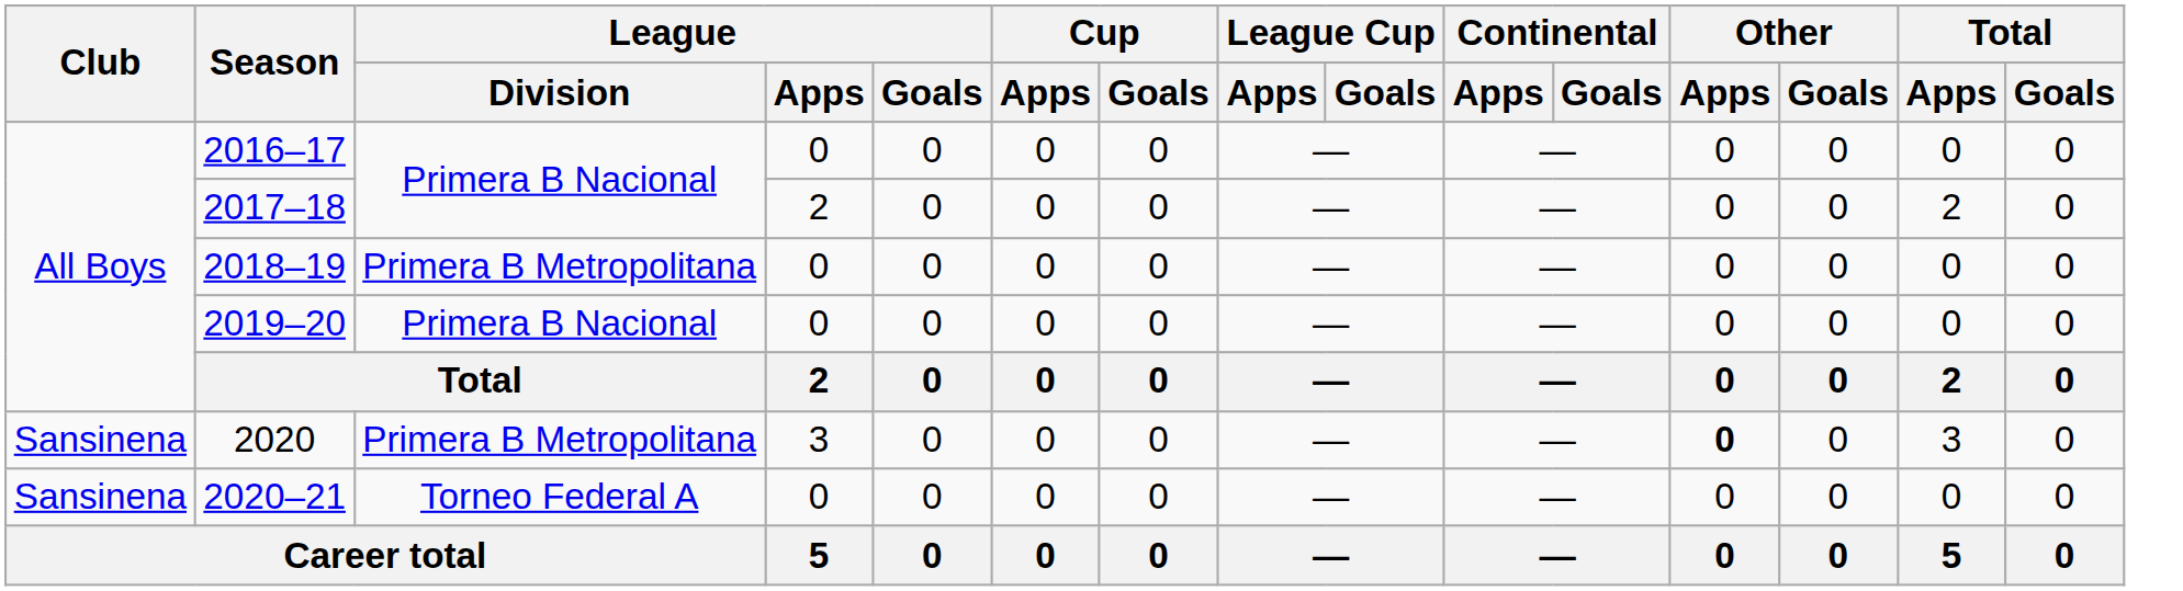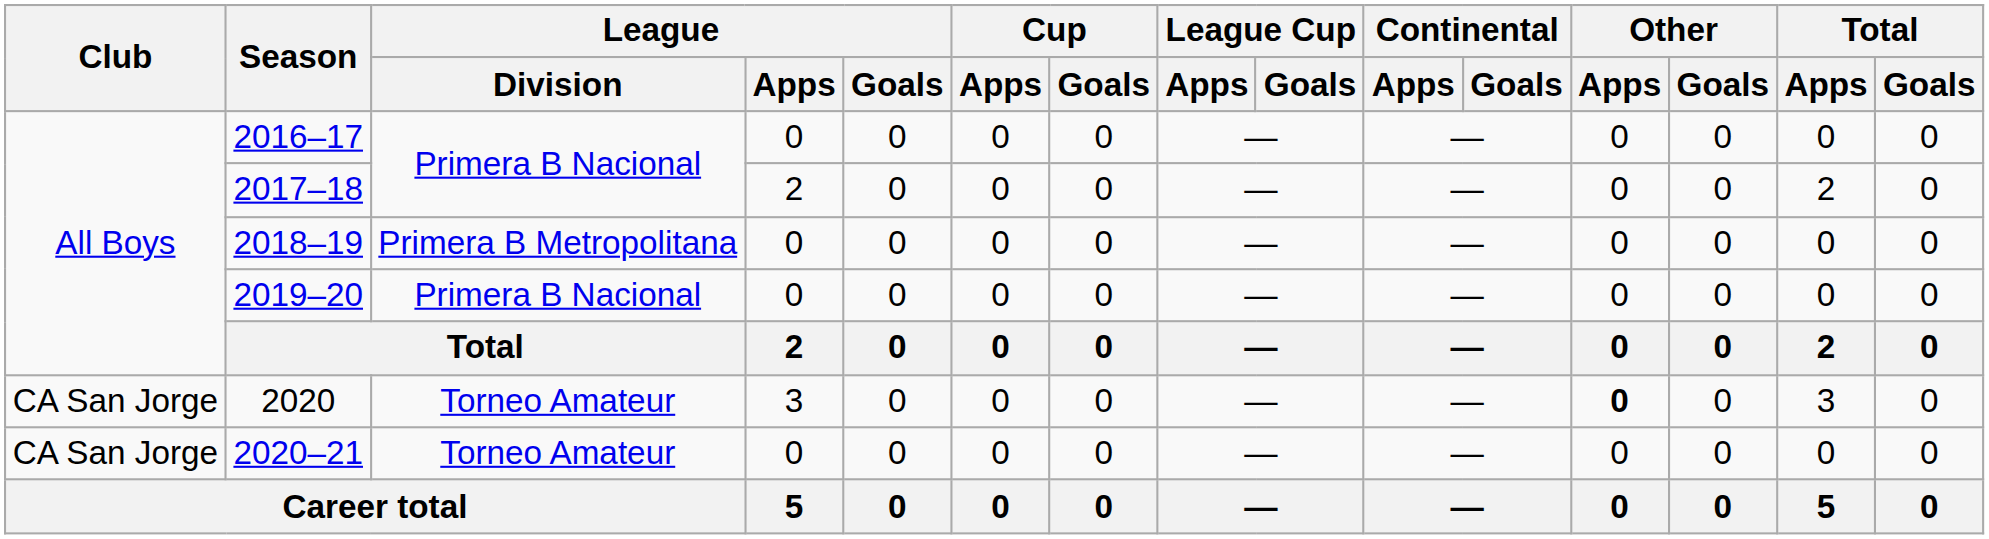 <table class="wikitable" style="text-align:center">
 <tr>
 <th rowspan="2">Club</th>
 <th rowspan="2">Season</th>
 <th colspan="3">League</th>
 <th colspan="2">Cup</th>
 <th colspan="2">League Cup</th>
 <th colspan="2">Continental</th>
 <th colspan="2">Other</th>
 <th colspan="2">Total</th>
 </tr>
 <tr>
 <th>Division</th>
 <th>Apps</th>
 <th>Goals</th>
 <th>Apps</th>
 <th>Goals</th>
 <th>Apps</th>
 <th>Goals</th>
 <th>Apps</th>
 <th>Goals</th>
 <th>Apps</th>
 <th>Goals</th>
 <th>Apps</th>
 <th>Goals</th>
 </tr>
 <tr>
 <td rowspan="5"><a href='#'>All Boys</a></td>
 <td><a href='#'>2016–17</a></td>
 <td rowspan="2"><a href='#'>Primera B Nacional</a></td>
 <td>0</td>
 <td>0</td>
 <td>0</td>
 <td>0</td>
 <td colspan="2">—</td>
 <td colspan="2">—</td>
 <td>0</td>
 <td>0</td>
 <td>0</td>
 <td>0</td>
 </tr>
 <tr>
 <td><a href='#'>2017–18</a></td>
 <td>2</td>
 <td>0</td>
 <td>0</td>
 <td>0</td>
 <td colspan="2">—</td>
 <td colspan="2">—</td>
 <td>0</td>
 <td>0</td>
 <td>2</td>
 <td>0</td>
 </tr>
 <tr>
 <td><a href='#'>2018–19</a></td>
 <td rowspan="1"><a href='#'>Primera B Metropolitana</a></td>
 <td>0</td>
 <td>0</td>
 <td>0</td>
 <td>0</td>
 <td colspan="2">—</td>
 <td colspan="2">—</td>
 <td>0</td>
 <td>0</td>
 <td>0</td>
 <td>0</td>
 </tr>
 <tr>
 <td><a href='#'>2019–20</a></td>
 <td rowspan="1"><a href='#'>Primera B Nacional</a></td>
 <td>0</td>
 <td>0</td>
 <td>0</td>
 <td>0</td>
 <td colspan="2">—</td>
 <td colspan="2">—</td>
 <td>0</td>
 <td>0</td>
 <td>0</td>
 <td>0</td>
 </tr>
 <tr>
 <th colspan="2">Total</th>
 <th>2</th>
 <th>0</th>
 <th>0</th>
 <th>0</th>
 <th colspan="2">—</th>
 <th colspan="2">—</th>
 <th>0</th>
 <th>0</th>
 <th>2</th>
 <th>0</th>
 </tr>
 <tr>
-<td rowspan="1"><a href='#'>Sansinena</a></td>
+<td rowspan="1">CA San Jorge</td>
 <td>2020</td>
-<td rowspan="1"><a href='#'>Primera B Metropolitana</a></td>
+<td rowspan="1"><a href='#'>Torneo Amateur</a></td>
 <td>3</td>
 <td>0</td>
 <td>0</td>
 <td>0</td>
 <td colspan="2">—</td>
 <td colspan="2">—</td>
 <td><strong>0</strong></td>
 <td>0</td>
 <td>3</td>
 <td>0</td>
 </tr>
 <tr>
-<td rowspan="1"><a href='#'>Sansinena</a></td>
+<td rowspan="1">CA San Jorge</td>
 <td><a href='#'>2020–21</a></td>
-<td rowspan="1"><a href='#'>Torneo Federal A</a></td>
+<td rowspan="1"><a href='#'>Torneo Amateur</a></td>
 <td>0</td>
 <td>0</td>
 <td>0</td>
 <td>0</td>
 <td colspan="2">—</td>
 <td colspan="2">—</td>
 <td>0</td>
 <td>0</td>
 <td>0</td>
 <td>0</td>
 </tr>
 <tr>
 <th colspan="3">Career total</th>
 <th>5</th>
 <th>0</th>
 <th>0</th>
 <th>0</th>
 <th colspan="2">—</th>
 <th colspan="2">—</th>
 <th>0</th>
 <th>0</th>
 <th>5</th>
 <th>0</th>
 </tr>
 </table>
